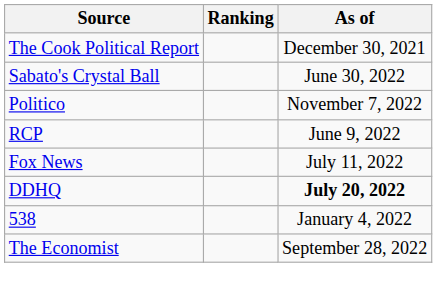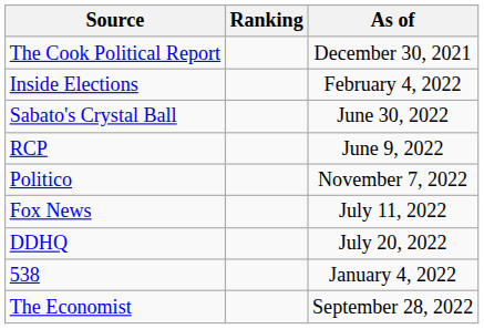 <table class="wikitable" style="text-align:center">
 <tr>
 <th>Source</th>
 <th>Ranking</th>
 <th>As of</th>
 </tr>
 <tr>
 <td align=left><a href='#'>The Cook Political Report</a></td>
 <td></td>
 <td>December 30, 2021</td>
 </tr>
 <tr>
+<td align=left><a href='#'>Inside Elections</a></td>
+<td></td>
+<td>February 4, 2022</td>
+</tr>
+<tr>
 <td align=left><a href='#'>Sabato's Crystal Ball</a></td>
 <td></td>
 <td>June 30, 2022</td>
 </tr>
 <tr>
+<td align="left"><a href='#'>RCP</a></td>
+<td></td>
+<td>June 9, 2022</td>
+</tr>
+<tr>
 <td align=left><a href='#'>Politico</a></td>
 <td></td>
 <td>November 7, 2022</td>
-</tr>
-<tr>
-<td align="left"><a href='#'>RCP</a></td>
-<td></td>
-<td>June 9, 2022</td>
 </tr>
 <tr>
 <td align=left><a href='#'>Fox News</a></td>
 <td></td>
 <td>July 11, 2022</td>
 </tr>
 <tr>
 <td align="left"><a href='#'>DDHQ</a></td>
 <td></td>
-<td><strong>July 20, 2022</strong></td>
+<td>July 20, 2022</td>
 </tr>
 <tr>
 <td align="left"><a href='#'>538</a></td>
 <td></td>
 <td>January 4, 2022</td>
 </tr>
 <tr>
 <td align="left"><a href='#'>The Economist</a></td>
 <td></td>
 <td>September 28, 2022</td>
 </tr>
 </table>
